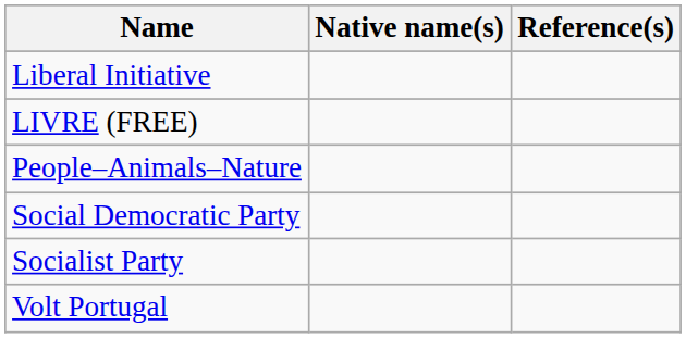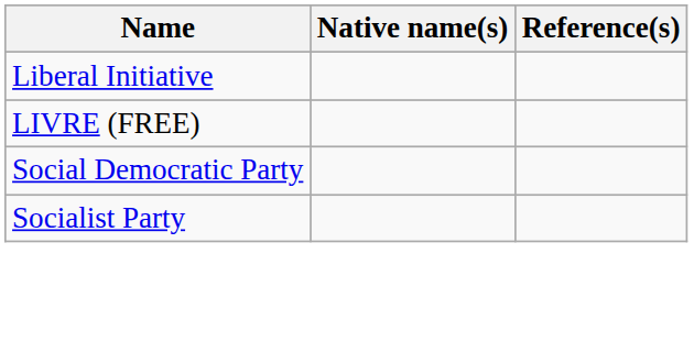 <table class="wikitable">
 <tr>
 <th>Name</th>
 <th>Native name(s)</th>
 <th>Reference(s)</th>
 </tr>
 <tr>
 <td><a href='#'>Liberal Initiative</a></td>
 <td></td>
 <td></td>
 </tr>
 <tr>
 <td><a href='#'>LIVRE</a> (FREE)</td>
 <td></td>
 <td></td>
 </tr>
 <tr>
-<td><a href='#'>People–Animals–Nature</a></td>
-<td></td>
-<td></td>
-</tr>
-<tr>
 <td><a href='#'>Social Democratic Party</a></td>
 <td></td>
 <td></td>
 </tr>
 <tr>
 <td><a href='#'>Socialist Party</a></td>
 <td></td>
 <td></td>
 </tr>
-<tr>
-<td><a href='#'>Volt Portugal</a></td>
-<td></td>
-<td></td>
-</tr>
 </table>
